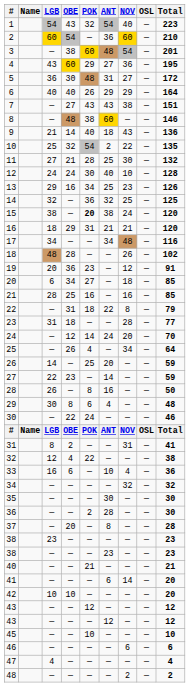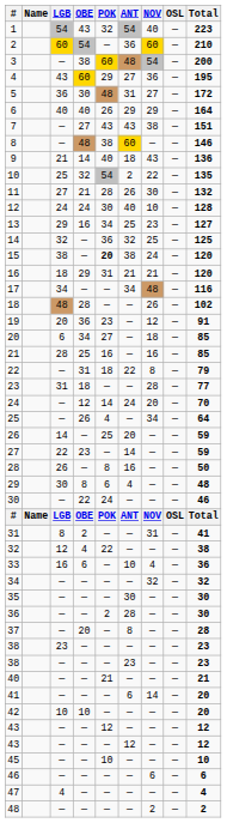 <table class="wikitable sortable" style="text-align:center;">
 <tr>
 <th>#</th>
 <th>Name</th>
 <th><a href='#'>LGB</a></th>
 <th><a href='#'>OBE</a></th>
 <th><a href='#'>POK</a></th>
 <th><a href='#'>ANT</a></th>
 <th><a href='#'>NOV</a></th>
 <th>OSL</th>
 <th><strong>Total</strong> </th>
 </tr>
 <tr>
 <td>1</td>
 <td align="left"></td>
 <td bgcolor="silver">54</td>
 <td>43</td>
 <td>32</td>
 <td bgcolor="silver">54</td>
 <td>40</td>
 <td>—</td>
 <td><strong>223</strong></td>
 </tr>
 <tr>
 <td>2</td>
 <td align="left"></td>
 <td bgcolor="gold">60</td>
 <td bgcolor="silver">54</td>
 <td>—</td>
 <td>36</td>
 <td bgcolor="gold">60</td>
 <td>—</td>
 <td><strong>210</strong></td>
 </tr>
 <tr>
 <td>3</td>
 <td align="left"></td>
 <td>—</td>
 <td>38</td>
 <td bgcolor="gold">60</td>
 <td bgcolor="#cc9966">48</td>
 <td bgcolor="silver">54</td>
 <td>—</td>
-<td><strong>201</strong></td>
+<td><strong>200</strong></td>
 </tr>
 <tr>
 <td>4</td>
 <td align="left"></td>
 <td>43</td>
 <td bgcolor="gold">60</td>
 <td>29</td>
 <td>27</td>
 <td>36</td>
 <td>—</td>
 <td><strong>195</strong></td>
 </tr>
 <tr>
 <td>5</td>
 <td align="left"></td>
 <td>36</td>
 <td>30</td>
 <td bgcolor="#cc9966">48</td>
 <td>31</td>
 <td>27</td>
 <td>—</td>
 <td><strong>172</strong></td>
 </tr>
 <tr>
 <td>6</td>
 <td align="left"></td>
 <td>40</td>
 <td>40</td>
 <td>26</td>
 <td>29</td>
 <td>29</td>
 <td>—</td>
 <td><strong>164</strong></td>
 </tr>
 <tr>
 <td>7</td>
 <td align="left"></td>
 <td>—</td>
 <td>27</td>
 <td>43</td>
 <td>43</td>
 <td>38</td>
 <td>—</td>
 <td><strong>151</strong></td>
 </tr>
 <tr>
 <td>8</td>
 <td align="left"></td>
 <td>—</td>
 <td bgcolor="#cc9966">48</td>
 <td>38</td>
 <td bgcolor="gold">60</td>
 <td>—</td>
 <td>—</td>
 <td><strong>146</strong></td>
 </tr>
 <tr>
 <td>9</td>
 <td align="left"></td>
 <td>21</td>
 <td>14</td>
 <td>40</td>
 <td>18</td>
 <td>43</td>
 <td>—</td>
 <td><strong>136</strong></td>
 </tr>
 <tr>
 <td>10</td>
 <td align="left"></td>
 <td>25</td>
 <td>32</td>
 <td bgcolor="silver">54</td>
 <td>2</td>
 <td>22</td>
 <td>—</td>
 <td><strong>135</strong></td>
 </tr>
 <tr>
 <td>11</td>
 <td align="left"></td>
 <td>27</td>
 <td>21</td>
 <td>28</td>
-<td>25</td>
+<td>26</td>
 <td>30</td>
 <td>—</td>
 <td><strong>132</strong></td>
 </tr>
 <tr>
 <td>12</td>
 <td align="left"></td>
 <td>24</td>
 <td>24</td>
 <td>30</td>
 <td>40</td>
 <td>10</td>
 <td>—</td>
 <td><strong>128</strong></td>
 </tr>
 <tr>
 <td>13</td>
 <td align="left"></td>
 <td>29</td>
 <td>16</td>
 <td>34</td>
 <td>25</td>
 <td>23</td>
 <td>—</td>
-<td><strong>126</strong></td>
+<td><strong>127</strong></td>
 </tr>
 <tr>
 <td>14</td>
 <td align="left"></td>
 <td>32</td>
 <td>—</td>
 <td>36</td>
 <td>32</td>
 <td>25</td>
 <td>—</td>
 <td><strong>125</strong></td>
 </tr>
 <tr>
 <td>15</td>
 <td align="left"></td>
 <td>38</td>
 <td>—</td>
 <td><strong>20</strong></td>
 <td>38</td>
 <td>24</td>
 <td>—</td>
 <td><strong>120</strong></td>
 </tr>
 <tr>
 <td>16</td>
 <td align="left"></td>
 <td>18</td>
 <td>29</td>
 <td>31</td>
 <td>21</td>
 <td>21</td>
 <td>—</td>
 <td><strong>120</strong></td>
 </tr>
 <tr>
 <td>17</td>
 <td align="left"></td>
 <td>34</td>
 <td>—</td>
 <td>—</td>
 <td>34</td>
 <td bgcolor="#cc9966">48</td>
 <td>—</td>
 <td><strong>116</strong></td>
 </tr>
 <tr>
 <td>18</td>
 <td align="left"></td>
 <td bgcolor="#cc9966">48</td>
 <td>28</td>
 <td>—</td>
 <td>—</td>
 <td>26</td>
 <td>—</td>
 <td><strong>102</strong></td>
 </tr>
 <tr>
 <td>19</td>
 <td align="left"></td>
 <td>20</td>
 <td>36</td>
 <td>23</td>
 <td>—</td>
 <td>12</td>
 <td>—</td>
 <td><strong>91</strong></td>
 </tr>
 <tr>
 <td>20</td>
 <td align="left"></td>
 <td>6</td>
 <td>34</td>
 <td>27</td>
 <td>—</td>
 <td>18</td>
 <td>—</td>
 <td><strong>85</strong></td>
 </tr>
 <tr>
 <td>21</td>
 <td align="left"></td>
 <td>28</td>
 <td>25</td>
 <td>16</td>
 <td>—</td>
 <td>16</td>
 <td>—</td>
 <td><strong>85</strong></td>
 </tr>
 <tr>
 <td>22</td>
 <td align="left"></td>
 <td>—</td>
 <td>31</td>
 <td>18</td>
 <td>22</td>
 <td>8</td>
 <td>—</td>
 <td><strong>79</strong></td>
 </tr>
 <tr>
 <td>23</td>
 <td align="left"></td>
 <td>31</td>
 <td>18</td>
 <td>—</td>
 <td>—</td>
 <td>28</td>
 <td>—</td>
 <td><strong>77</strong></td>
 </tr>
 <tr>
 <td>24</td>
 <td align="left"></td>
 <td>—</td>
 <td>12</td>
 <td>14</td>
 <td>24</td>
 <td>20</td>
 <td>—</td>
 <td><strong>70</strong></td>
 </tr>
 <tr>
 <td>25</td>
 <td align="left"></td>
 <td>—</td>
 <td>26</td>
 <td>4</td>
 <td>—</td>
 <td>34</td>
 <td>—</td>
 <td><strong>64</strong></td>
 </tr>
 <tr>
 <td>26</td>
 <td align="left"></td>
 <td>14</td>
 <td>—</td>
 <td>25</td>
 <td>20</td>
 <td>—</td>
 <td>—</td>
 <td><strong>59</strong></td>
 </tr>
 <tr>
 <td>27</td>
 <td align="left"></td>
 <td>22</td>
 <td>23</td>
 <td>—</td>
 <td>14</td>
 <td>—</td>
 <td>—</td>
 <td><strong>59</strong></td>
 </tr>
 <tr>
 <td>28</td>
 <td align="left"></td>
 <td>26</td>
 <td>—</td>
 <td>8</td>
 <td>16</td>
 <td>—</td>
 <td>—</td>
 <td><strong>50</strong></td>
 </tr>
 <tr>
 <td>29</td>
 <td align="left"></td>
 <td>30</td>
 <td>8</td>
 <td>6</td>
 <td>4</td>
 <td>—</td>
 <td>—</td>
 <td><strong>48</strong></td>
 </tr>
 <tr>
 <td>30</td>
 <td align="left"></td>
 <td>—</td>
 <td>22</td>
 <td>24</td>
 <td>—</td>
 <td>—</td>
 <td>—</td>
 <td><strong>46</strong></td>
 </tr>
 <tr>
 <th>#</th>
 <th>Name</th>
 <th><a href='#'>LGB</a></th>
 <th><a href='#'>OBE</a></th>
 <th><a href='#'>POK</a></th>
 <th><a href='#'>ANT</a></th>
 <th><a href='#'>NOV</a></th>
 <th>OSL</th>
 <th><strong>Total</strong></th>
 </tr>
 <tr>
 <td>31</td>
 <td align="left"></td>
 <td>8</td>
 <td>2</td>
 <td>—</td>
 <td>—</td>
 <td>31</td>
 <td>—</td>
 <td><strong>41</strong></td>
 </tr>
 <tr>
 <td>32</td>
 <td align="left"></td>
 <td>12</td>
 <td>4</td>
 <td>22</td>
 <td>—</td>
 <td>—</td>
 <td>—</td>
 <td><strong>38</strong></td>
 </tr>
 <tr>
 <td>33</td>
 <td align="left"></td>
 <td>16</td>
 <td>6</td>
 <td>—</td>
 <td>10</td>
 <td>4</td>
 <td>—</td>
 <td><strong>36</strong></td>
 </tr>
 <tr>
 <td>34</td>
 <td align="left"></td>
 <td>—</td>
 <td>—</td>
 <td>—</td>
 <td>—</td>
 <td>32</td>
 <td>—</td>
 <td><strong>32</strong></td>
 </tr>
 <tr>
 <td>35</td>
 <td align="left"></td>
 <td>—</td>
 <td>—</td>
 <td>—</td>
 <td>30</td>
 <td>—</td>
 <td>—</td>
 <td><strong>30</strong></td>
 </tr>
 <tr>
 <td>36</td>
 <td align="left"></td>
 <td>—</td>
 <td>—</td>
 <td>2</td>
 <td>28</td>
 <td>—</td>
 <td>—</td>
 <td><strong>30</strong></td>
 </tr>
 <tr>
 <td>37</td>
 <td align="left"></td>
 <td>—</td>
 <td>20</td>
 <td>—</td>
 <td>8</td>
 <td>—</td>
 <td>—</td>
 <td><strong>28</strong></td>
 </tr>
 <tr>
 <td>38</td>
 <td align="left"></td>
 <td>23</td>
 <td>—</td>
 <td>—</td>
 <td>—</td>
 <td>—</td>
 <td>—</td>
 <td><strong>23</strong></td>
 </tr>
 <tr>
 <td>38</td>
 <td align="left"></td>
 <td>—</td>
 <td>—</td>
 <td>—</td>
 <td>23</td>
 <td>—</td>
 <td>—</td>
 <td><strong>23</strong></td>
 </tr>
 <tr>
 <td>40</td>
 <td align="left"></td>
 <td>—</td>
 <td>—</td>
 <td>21</td>
 <td>—</td>
 <td>—</td>
 <td>—</td>
 <td><strong>21</strong></td>
 </tr>
 <tr>
 <td>41</td>
 <td align="left"></td>
 <td>—</td>
 <td>—</td>
 <td>—</td>
 <td>6</td>
 <td>14</td>
 <td>—</td>
 <td><strong>20</strong></td>
 </tr>
 <tr>
 <td>42</td>
 <td align="left"></td>
 <td>10</td>
 <td>10</td>
 <td>—</td>
 <td>—</td>
 <td>—</td>
 <td>—</td>
 <td><strong>20</strong></td>
 </tr>
 <tr>
 <td>43</td>
 <td align="left"></td>
 <td>—</td>
 <td>—</td>
 <td>12</td>
 <td>—</td>
 <td>—</td>
 <td>—</td>
 <td><strong>12</strong></td>
 </tr>
 <tr>
 <td>43</td>
 <td align="left"></td>
 <td>—</td>
 <td>—</td>
 <td>—</td>
 <td>12</td>
 <td>—</td>
 <td>—</td>
 <td><strong>12</strong></td>
 </tr>
 <tr>
 <td>45</td>
 <td align="left"></td>
 <td>—</td>
 <td>—</td>
 <td>10</td>
 <td>—</td>
 <td>—</td>
 <td>—</td>
 <td><strong>10</strong></td>
 </tr>
 <tr>
 <td>46</td>
 <td align="left"></td>
 <td>—</td>
 <td>—</td>
 <td>—</td>
 <td>—</td>
 <td>6</td>
 <td>—</td>
 <td><strong>6</strong></td>
 </tr>
 <tr>
 <td>47</td>
 <td align="left"></td>
 <td>4</td>
 <td>—</td>
 <td>—</td>
 <td>—</td>
 <td>—</td>
 <td>—</td>
 <td><strong>4</strong></td>
 </tr>
 <tr>
 <td>48</td>
 <td align="left"></td>
 <td>—</td>
 <td>—</td>
 <td>—</td>
 <td>—</td>
 <td>2</td>
 <td>—</td>
 <td><strong>2</strong></td>
 </tr>
 </table>
